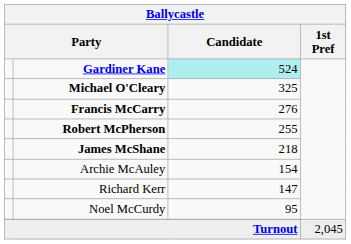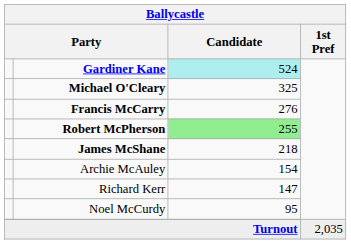 <table class="wikitable">
 <tr>
 <th colspan="4" align="center"><a href='#'>Ballycastle</a></th>
 </tr>
 <tr>
 <th colspan="2" align="center" width=200>Party</th>
 <th width=160>Candidate</th>
 <th width=50>1st Pref</th>
 </tr>
 <tr>
 <td></td>
 <td align="right"><strong><a href='#'>Gardiner Kane</a></strong></td>
 <td align="right" style="background: paleturquoise;">524</td>
 </tr>
 <tr>
 <td></td>
 <td align="right"><strong>Michael O'Cleary</strong></td>
 <td align="right">325</td>
 </tr>
 <tr>
 <td></td>
 <td align="right"><strong>Francis McCarry</strong></td>
 <td align="right">276</td>
 </tr>
 <tr>
 <td></td>
 <td align="right"><strong>Robert McPherson</strong></td>
-<td align="right">255</td>
+<td align="right" style="background: lightgreen;">255</td>
 </tr>
 <tr>
 <td></td>
 <td align="right"><strong>James McShane</strong></td>
 <td align="right">218</td>
 </tr>
 <tr>
 <td></td>
 <td align="right">Archie McAuley</td>
 <td align="right">154</td>
 </tr>
 <tr>
 <td></td>
 <td align="right">Richard Kerr</td>
 <td align="right">147</td>
 </tr>
 <tr>
 <td></td>
 <td align="right">Noel McCurdy</td>
 <td align="right">95</td>
 </tr>
 <tr>
 </tr>
 <tr bgcolor="EEEEEE">
 <td colspan=3 align="right"><strong><a href='#'>Turnout</a></strong></td>
-<td align="right">2,045</td>
+<td align="right">2,035</td>
 </tr>
 </table>
